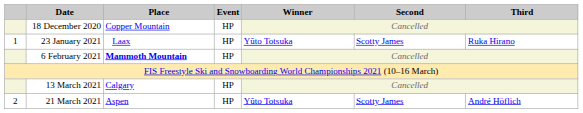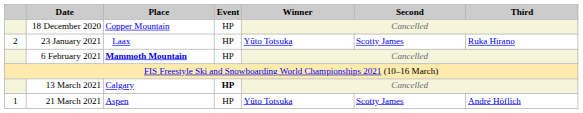 <table class="wikitable plainrowheaders" style="background:#fff; font-size:86%; line-height:16px; border:grey solid 1px; border-collapse:collapse;">
 <tr>
 <th scope="col" style="background:#ccc; width:30px;"></th>
 <th scope="col" style="background:#ccc; width:120px;">Date</th>
 <th scope="col" style="background:#ccc; width:180px;">Place</th>
 <th scope="col" style="background:#ccc; width:30px;">Event</th>
 <th scope="col" style="background:#ccc; width:185px;">Winner</th>
 <th scope="col" style="background:#ccc; width:185px;">Second</th>
 <th scope="col" style="background:#ccc; width:185px;">Third</th>
 </tr>
 <tr>
 <td bgcolor="F5F5DC"></td>
 <td align="right">18 December 2020</td>
 <td> <a href='#'>Copper Mountain</a></td>
 <td align="center">HP</td>
 <td colspan=5 align=center bgcolor="F5F5DC" style=color:#696969><em>Cancelled</em></td>
 </tr>
 <tr>
-<td align="center">1</td>
+<td align="center">2</td>
 <td align="right">23 January 2021</td>
 <td>   <a href='#'>Laax</a></td>
 <td align="center">HP</td>
 <td> <a href='#'>Yūto Totsuka</a></td>
 <td> <a href='#'>Scotty James</a></td>
 <td> <a href='#'>Ruka Hirano</a></td>
 </tr>
 <tr>
 <td bgcolor="F5F5DC"></td>
 <td align="right">6 February 2021</td>
 <td><strong> <a href='#'>Mammoth Mountain</a></strong></td>
 <td align="center">HP</td>
 <td colspan=5 align=center bgcolor="F5F5DC" style=color:#696969><em>Cancelled</em></td>
 </tr>
 <tr style="background:#FFEBAD">
 <td align="center" colspan="7"><a href='#'>FIS Freestyle Ski and Snowboarding World Championships 2021</a>  (10–16 March)</td>
 </tr>
 <tr>
 <td bgcolor="F5F5DC"></td>
 <td align="right">13 March 2021</td>
 <td> <a href='#'>Calgary</a></td>
-<td align="center">HP</td>
+<td align="center"><strong>HP</strong></td>
 <td colspan=5 align=center bgcolor="F5F5DC" style=color:#696969><em>Cancelled</em></td>
 </tr>
 <tr>
-<td align="center">2</td>
+<td align="center">1</td>
 <td align="right">21 March 2021</td>
 <td> <a href='#'>Aspen</a></td>
 <td align="center">HP</td>
 <td> <a href='#'>Yūto Totsuka</a></td>
 <td> <a href='#'>Scotty James</a></td>
 <td> <a href='#'>André Höflich</a></td>
 </tr>
 </table>
